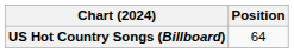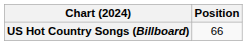 <table class="wikitable plainrowheaders" style="text-align:center">
 <tr>
 <th scope="col">Chart (2024)</th>
 <th scope="col">Position</th>
 </tr>
 <tr>
 <th scope="row">US Hot Country Songs (<em>Billboard</em>)</th>
-<td>64</td>
+<td>66</td>
 </tr>
 </table>
